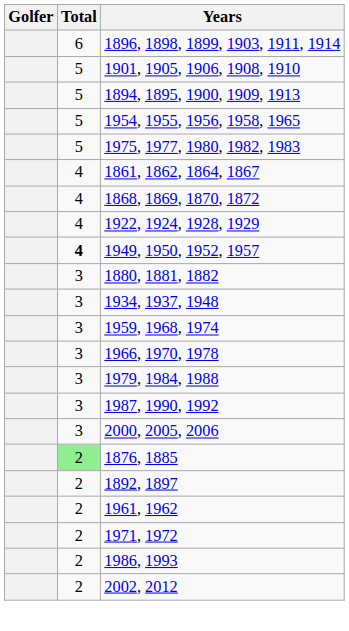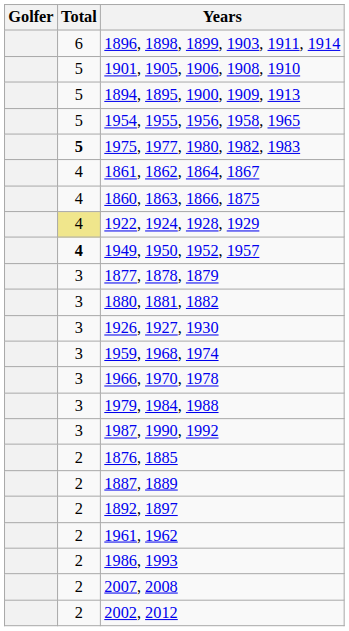 <table class="sortable plainrowheaders wikitable" style="text-align:left;">
 <tr>
 <th scope="col">Golfer</th>
 <th scope="col">Total</th>
 <th scope="col" class="unsortable">Years</th>
 </tr>
 <tr>
 <th scope=row></th>
 <td align="center">6</td>
 <td><a href='#'>1896</a>, <a href='#'>1898</a>, <a href='#'>1899</a>, <a href='#'>1903</a>, <a href='#'>1911</a>, <a href='#'>1914</a></td>
 </tr>
 <tr>
 <th scope="row"></th>
 <td align="center">5</td>
 <td><a href='#'>1901</a>, <a href='#'>1905</a>, <a href='#'>1906</a>, <a href='#'>1908</a>, <a href='#'>1910</a></td>
 </tr>
 <tr>
 <th scope="row"></th>
 <td align="center">5</td>
 <td><a href='#'>1894</a>, <a href='#'>1895</a>, <a href='#'>1900</a>, <a href='#'>1909</a>, <a href='#'>1913</a></td>
 </tr>
 <tr>
 <th scope="row"></th>
 <td align="center">5</td>
 <td><a href='#'>1954</a>, <a href='#'>1955</a>, <a href='#'>1956</a>, <a href='#'>1958</a>, <a href='#'>1965</a></td>
 </tr>
 <tr>
 <th scope="row"></th>
-<td align="center">5</td>
+<td align="center"><strong>5</strong></td>
 <td><a href='#'>1975</a>, <a href='#'>1977</a>, <a href='#'>1980</a>, <a href='#'>1982</a>, <a href='#'>1983</a></td>
 </tr>
 <tr>
 <th scope="row"></th>
 <td align="center">4</td>
 <td><a href='#'>1861</a>, <a href='#'>1862</a>, <a href='#'>1864</a>, <a href='#'>1867</a></td>
 </tr>
 <tr>
 <th scope="row"></th>
 <td align="center">4</td>
-<td><a href='#'>1868</a>, <a href='#'>1869</a>, <a href='#'>1870</a>, <a href='#'>1872</a></td>
+<td><a href='#'>1860</a>, <a href='#'>1863</a>, <a href='#'>1866</a>, <a href='#'>1875</a></td>
 </tr>
 <tr>
 <th scope="row"></th>
-<td align="center">4</td>
+<td align="center" style="background: khaki;">4</td>
 <td><a href='#'>1922</a>, <a href='#'>1924</a>, <a href='#'>1928</a>, <a href='#'>1929</a></td>
 </tr>
 <tr>
 <th scope="row"></th>
 <td align="center"><strong>4</strong></td>
 <td><a href='#'>1949</a>, <a href='#'>1950</a>, <a href='#'>1952</a>, <a href='#'>1957</a></td>
 </tr>
 <tr>
 <th scope="row"></th>
 <td align="center">3</td>
+<td><a href='#'>1877</a>, <a href='#'>1878</a>, <a href='#'>1879</a></td>
+</tr>
+<tr>
+<th scope="row"></th>
+<td align="center">3</td>
 <td><a href='#'>1880</a>, <a href='#'>1881</a>, <a href='#'>1882</a></td>
 </tr>
 <tr>
 <th scope="row"></th>
 <td align="center">3</td>
-<td><a href='#'>1934</a>, <a href='#'>1937</a>, <a href='#'>1948</a></td>
+<td><a href='#'>1926</a>, <a href='#'>1927</a>, <a href='#'>1930</a></td>
 </tr>
 <tr>
 <th scope="row"></th>
 <td align="center">3</td>
 <td><a href='#'>1959</a>, <a href='#'>1968</a>, <a href='#'>1974</a></td>
 </tr>
 <tr>
 <th scope="row"></th>
 <td align="center">3</td>
 <td><a href='#'>1966</a>, <a href='#'>1970</a>, <a href='#'>1978</a></td>
 </tr>
 <tr>
 <th scope="row"></th>
 <td align="center">3</td>
 <td><a href='#'>1979</a>, <a href='#'>1984</a>, <a href='#'>1988</a></td>
 </tr>
 <tr>
 <th scope="row"></th>
 <td align="center">3</td>
 <td><a href='#'>1987</a>, <a href='#'>1990</a>, <a href='#'>1992</a></td>
 </tr>
 <tr>
 <th scope="row"></th>
-<td align="center">3</td>
-<td><a href='#'>2000</a>, <a href='#'>2005</a>, <a href='#'>2006</a></td>
+<td align="center">2</td>
+<td><a href='#'>1876</a>, <a href='#'>1885</a></td>
 </tr>
 <tr>
 <th scope="row"></th>
-<td align="center" style="background: lightgreen;">2</td>
-<td><a href='#'>1876</a>, <a href='#'>1885</a></td>
+<td align="center">2</td>
+<td><a href='#'>1887</a>, <a href='#'>1889</a></td>
 </tr>
 <tr>
 <th scope="row"></th>
 <td align="center">2</td>
 <td><a href='#'>1892</a>, <a href='#'>1897</a></td>
 </tr>
 <tr>
 <th scope="row"></th>
 <td align="center">2</td>
 <td><a href='#'>1961</a>, <a href='#'>1962</a></td>
 </tr>
 <tr>
 <th scope="row"></th>
 <td align="center">2</td>
-<td><a href='#'>1971</a>, <a href='#'>1972</a></td>
+<td><a href='#'>1986</a>, <a href='#'>1993</a></td>
 </tr>
 <tr>
 <th scope="row"></th>
 <td align="center">2</td>
-<td><a href='#'>1986</a>, <a href='#'>1993</a></td>
+<td><a href='#'>2007</a>, <a href='#'>2008</a></td>
 </tr>
 <tr>
 <th scope="row"></th>
 <td align="center">2</td>
 <td><a href='#'>2002</a>, <a href='#'>2012</a></td>
 </tr>
 </table>
